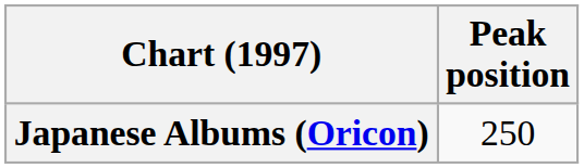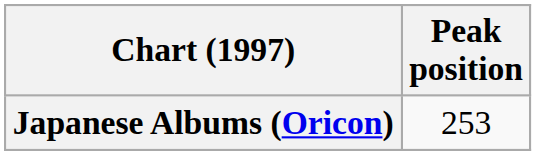 <table class="wikitable sortable plainrowheaders">
 <tr>
 <th>Chart (1997)</th>
 <th>Peak<br>position</th>
 </tr>
 <tr>
 <th scope="row">Japanese Albums (<a href='#'>Oricon</a>)</th>
-<td align="center">250</td>
+<td align="center">253</td>
 </tr>
 </table>
